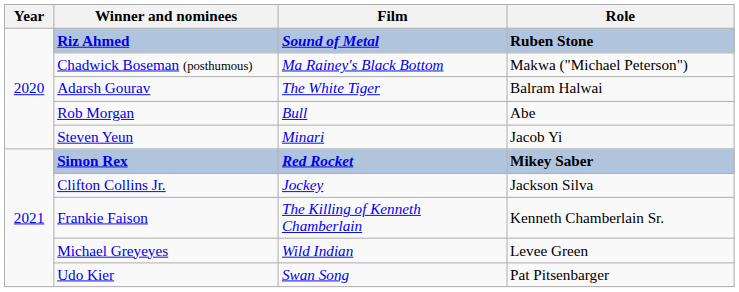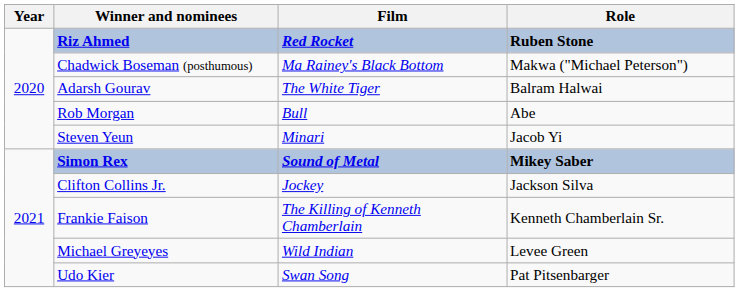 <table class="wikitable" width="87%" cellpadding="5">
 <tr>
 <th width="50"><strong>Year</strong></th>
 <th width="300"><strong>Winner and nominees</strong></th>
 <th width="300"><strong>Film</strong></th>
 <th width="300"><strong>Role</strong></th>
 </tr>
 <tr>
 <td rowspan="5" style="text-align:center;"><a href='#'>2020</a><br></td>
 <td style="background:#B0C4DE;"><strong><a href='#'>Riz Ahmed</a></strong></td>
-<td style="background:#B0C4DE;"><strong><em><a href='#'>Sound of Metal</a></em></strong></td>
+<td style="background:#B0C4DE;"><strong><em><a href='#'>Red Rocket</a></em></strong></td>
 <td style="background:#B0C4DE;"><strong>Ruben Stone</strong></td>
 </tr>
 <tr>
 <td><a href='#'>Chadwick Boseman</a> <small>(posthumous)</small></td>
 <td><em><a href='#'>Ma Rainey's Black Bottom</a></em></td>
 <td>Makwa ("Michael Peterson")</td>
 </tr>
 <tr>
 <td><a href='#'>Adarsh Gourav</a></td>
 <td><em><a href='#'>The White Tiger</a></em></td>
 <td>Balram Halwai</td>
 </tr>
 <tr>
 <td><a href='#'>Rob Morgan</a></td>
 <td><em><a href='#'>Bull</a></em></td>
 <td>Abe</td>
 </tr>
 <tr>
 <td><a href='#'>Steven Yeun</a></td>
 <td><em><a href='#'>Minari</a></em></td>
 <td>Jacob Yi</td>
 </tr>
 <tr>
 <td rowspan="5" style="text-align:center;"><a href='#'>2021</a><br></td>
 <td style="background:#B0C4DE;"><strong><a href='#'>Simon Rex</a></strong></td>
-<td style="background:#B0C4DE;"><strong><em><a href='#'>Red Rocket</a></em></strong></td>
+<td style="background:#B0C4DE;"><strong><em><a href='#'>Sound of Metal</a></em></strong></td>
 <td style="background:#B0C4DE;"><strong>Mikey Saber</strong></td>
 </tr>
 <tr>
 <td><a href='#'>Clifton Collins Jr.</a></td>
 <td><a href='#'><em>Jockey</em></a></td>
 <td>Jackson Silva</td>
 </tr>
 <tr>
 <td><a href='#'>Frankie Faison</a></td>
 <td><em><a href='#'>The Killing of Kenneth Chamberlain</a></em></td>
 <td>Kenneth Chamberlain Sr.</td>
 </tr>
 <tr>
 <td><a href='#'>Michael Greyeyes</a></td>
 <td><em><a href='#'>Wild Indian</a></em></td>
 <td>Levee Green</td>
 </tr>
 <tr>
 <td><a href='#'>Udo Kier</a></td>
 <td><em><a href='#'>Swan Song</a></em></td>
 <td>Pat Pitsenbarger</td>
 </tr>
 </table>
